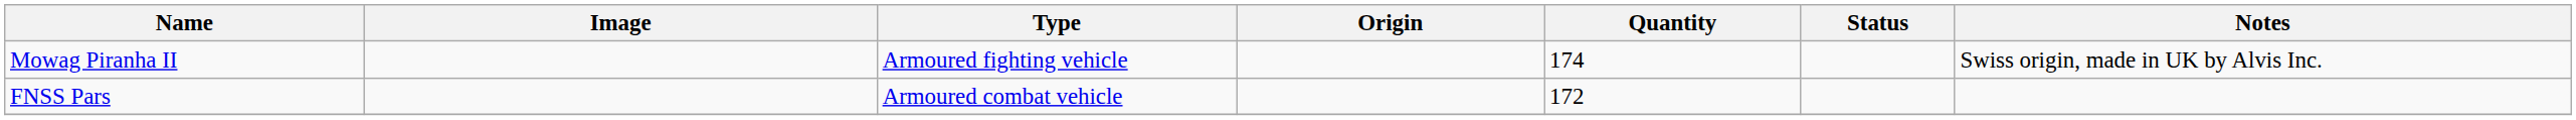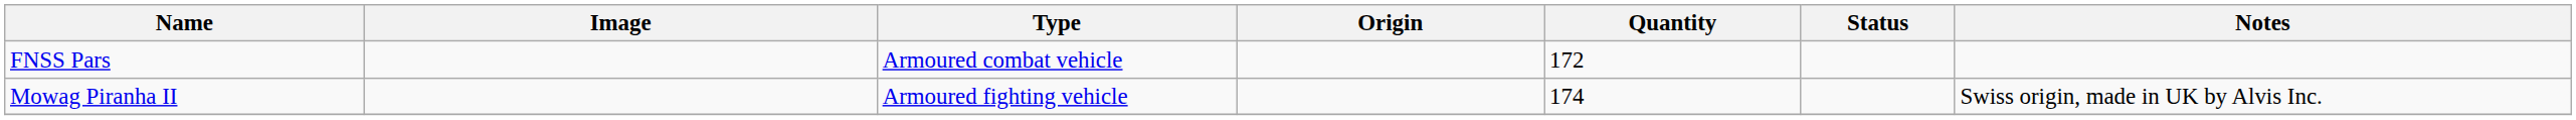 <table class="wikitable" style="width:90%;">
 <tr>
 <th width=14%>Name</th>
 <th width=20%>Image</th>
 <th width=14%>Type</th>
 <th width=12%>Origin</th>
 <th width=10%>Quantity</th>
 <th width=06%>Status</th>
 <th width=24%>Notes</th>
 </tr>
 <tr>
+<td><a href='#'>FNSS Pars</a></td>
+<td></td>
+<td><a href='#'>Armoured combat vehicle</a></td>
+<td></td>
+<td>172</td>
+<td></td>
+<td></td>
+</tr>
+<tr>
 <td><a href='#'>Mowag Piranha II</a></td>
 <td></td>
 <td><a href='#'>Armoured fighting vehicle</a></td>
 <td><br></td>
 <td>174</td>
 <td></td>
 <td>Swiss origin, made in UK by Alvis Inc.</td>
 </tr>
 <tr>
-<td><a href='#'>FNSS Pars</a></td>
-<td></td>
-<td><a href='#'>Armoured combat vehicle</a></td>
-<td></td>
-<td>172</td>
-<td></td>
-<td></td>
-</tr>
-<tr>
 </tr>
 </table>
